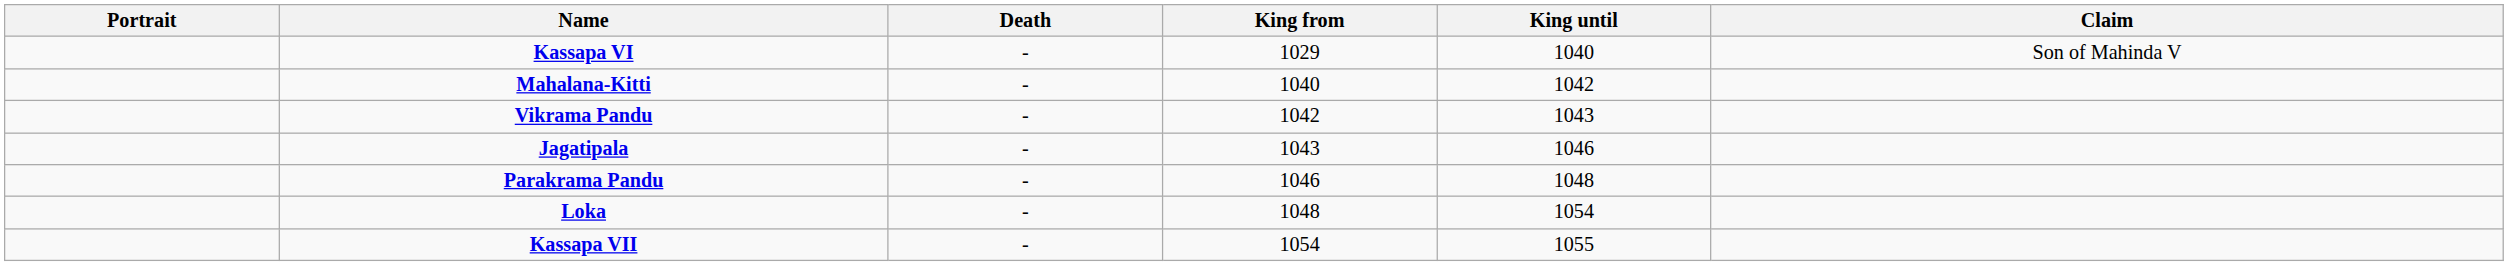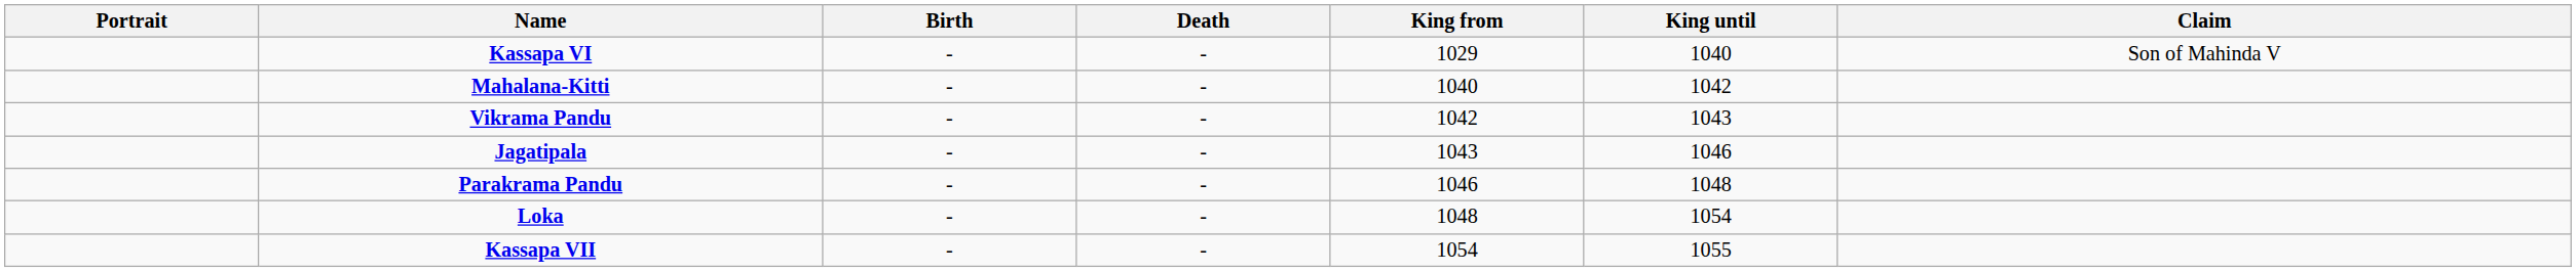 <table style="text-align:center; width:100%" class="wikitable">
 <tr>
 <th width=9%>Portrait</th>
 <th width=20%>Name</th>
+<th width=9%>Birth</th>
 <th width=9%>Death</th>
 <th width=9%>King from</th>
 <th width=9%>King until</th>
 <th width=26%>Claim</th>
 </tr>
 <tr>
 <td></td>
 <td><strong><a href='#'>Kassapa VI</a></strong></td>
 <td>-</td>
+<td>-</td>
 <td>1029</td>
 <td>1040</td>
 <td>Son of Mahinda V</td>
 </tr>
 <tr>
 <td></td>
 <td><strong><a href='#'>Mahalana-Kitti</a></strong></td>
+<td>-</td>
 <td>-</td>
 <td>1040</td>
 <td>1042</td>
 <td></td>
 </tr>
 <tr>
 <td></td>
 <td><strong><a href='#'>Vikrama Pandu</a></strong></td>
 <td>-</td>
+<td>-</td>
 <td>1042</td>
 <td>1043</td>
 <td></td>
 </tr>
 <tr>
 <td></td>
 <td><strong><a href='#'>Jagatipala</a></strong></td>
+<td>-</td>
 <td>-</td>
 <td>1043</td>
 <td>1046</td>
 <td></td>
 </tr>
 <tr>
 <td></td>
 <td><strong><a href='#'>Parakrama Pandu</a></strong></td>
 <td>-</td>
+<td>-</td>
 <td>1046</td>
 <td>1048</td>
 <td></td>
 </tr>
 <tr>
 <td></td>
 <td><strong><a href='#'>Loka</a></strong></td>
+<td>-</td>
 <td>-</td>
 <td>1048</td>
 <td>1054</td>
 <td></td>
 </tr>
 <tr>
 <td></td>
 <td><strong><a href='#'>Kassapa VII</a></strong></td>
 <td>-</td>
+<td>-</td>
 <td>1054</td>
 <td>1055</td>
 <td></td>
 </tr>
 </table>
